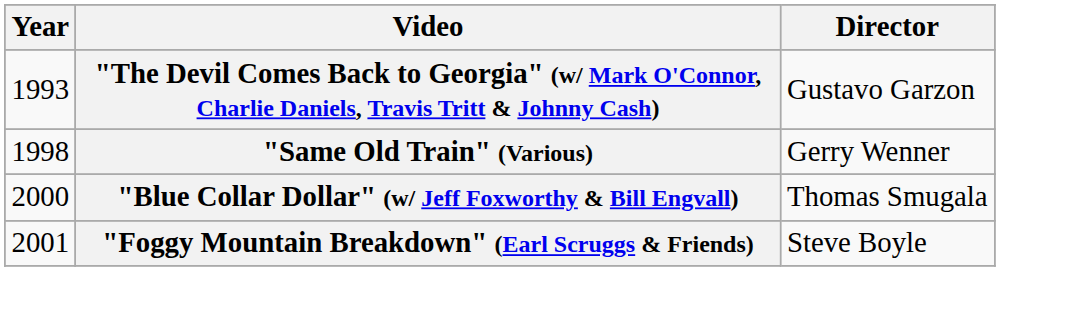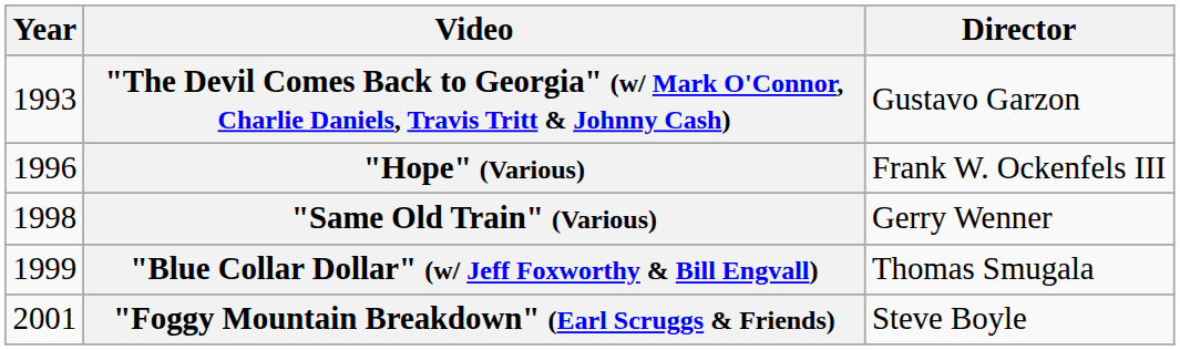 <table class="wikitable plainrowheaders">
 <tr>
 <th>Year</th>
 <th style="width:24em;">Video</th>
 <th>Director</th>
 </tr>
 <tr>
 <td>1993</td>
 <th scope="row">"The Devil Comes Back to Georgia" <small>(w/ <a href='#'>Mark O'Connor</a>,<br><a href='#'>Charlie Daniels</a>, <a href='#'>Travis Tritt</a> & <a href='#'>Johnny Cash</a>)</small></th>
 <td>Gustavo Garzon</td>
 </tr>
 <tr>
+<td>1996</td>
+<th scope="row">"Hope" <small>(Various)</small></th>
+<td>Frank W. Ockenfels III</td>
+</tr>
+<tr>
 <td>1998</td>
 <th scope="row">"Same Old Train" <small>(Various)</small></th>
 <td>Gerry Wenner</td>
 </tr>
 <tr>
-<td>2000</td>
+<td>1999</td>
 <th scope="row">"Blue Collar Dollar" <small>(w/ <a href='#'>Jeff Foxworthy</a> & <a href='#'>Bill Engvall</a>)</small></th>
 <td>Thomas Smugala</td>
 </tr>
 <tr>
 <td>2001</td>
 <th scope="row">"Foggy Mountain Breakdown" <small>(<a href='#'>Earl Scruggs</a> & Friends)</small></th>
 <td>Steve Boyle</td>
 </tr>
 </table>
